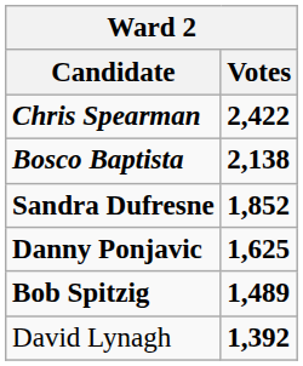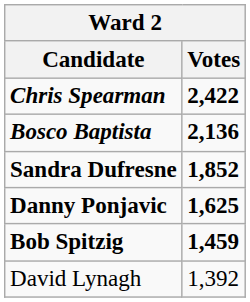 <table class="wikitable">
 <tr>
 <th colspan=3>Ward 2</th>
 </tr>
 <tr>
 <th>Candidate</th>
 <th>Votes</th>
 </tr>
 <tr>
 <td><strong><em>Chris Spearman</em></strong></td>
 <td><strong>2,422</strong></td>
 </tr>
 <tr>
 <td><strong><em>Bosco Baptista</em></strong></td>
-<td><strong>2,138</strong></td>
+<td><strong>2,136</strong></td>
 </tr>
 <tr>
 <td><strong>Sandra Dufresne</strong></td>
 <td><strong>1,852</strong></td>
 </tr>
 <tr>
 <td><strong>Danny Ponjavic</strong></td>
 <td><strong>1,625</strong></td>
 </tr>
 <tr>
 <td><strong>Bob Spitzig</strong></td>
-<td><strong>1,489</strong></td>
+<td><strong>1,459</strong></td>
 </tr>
 <tr>
 <td>David Lynagh</td>
-<td><strong>1,392</strong></td>
+<td>1,392</td>
 </tr>
 </table>
